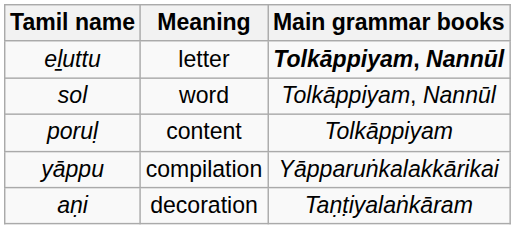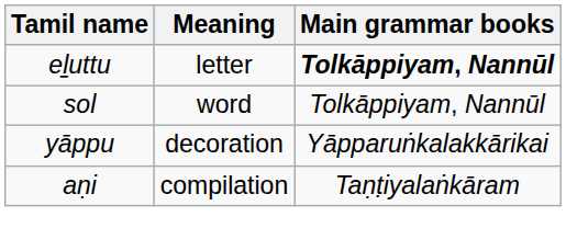 <table class="wikitable" style="text-align: center">
 <tr>
 <th>Tamil name</th>
 <th>Meaning</th>
 <th>Main grammar books</th>
 </tr>
 <tr>
 <td><em>eḻuttu</em></td>
 <td>letter</td>
 <td><strong><em>Tolkāppiyam</em>, <em>Nannūl</em></strong></td>
 </tr>
 <tr>
 <td><em>sol</em></td>
 <td>word</td>
 <td><em>Tolkāppiyam</em>, <em>Nannūl</em></td>
 </tr>
 <tr>
-<td><em>poruḷ</em></td>
-<td>content</td>
-<td><em>Tolkāppiyam</em></td>
-</tr>
-<tr>
 <td><em>yāppu</em></td>
-<td>compilation</td>
+<td>decoration</td>
 <td><em>Yāpparuṅkalakkārikai</em></td>
 </tr>
 <tr>
 <td><em>aṇi</em></td>
-<td>decoration</td>
+<td>compilation</td>
 <td><em>Taṇṭiyalaṅkāram</em></td>
 </tr>
 </table>
